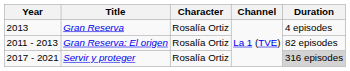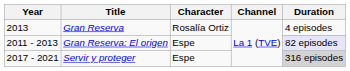 <table class="wikitable">
 <tr>
 <th>Year</th>
 <th>Title</th>
 <th>Character</th>
 <th>Channel</th>
 <th>Duration</th>
 </tr>
 <tr>
 <td>2013</td>
 <td><em><a href='#'>Gran Reserva</a></em></td>
 <td>Rosalía Ortiz</td>
 <td rowspan="3"><a href='#'>La 1</a> (<a href='#'>TVE</a>)</td>
 <td>4 episodes</td>
 </tr>
 <tr>
 <td>2011 - 2013</td>
 <td><em><a href='#'>Gran Reserva: El origen</a></em></td>
-<td>Rosalía Ortiz</td>
-<td>82 episodes</td>
+<td>Espe</td>
+<td style="background: lavender;">82 episodes</td>
 </tr>
 <tr>
 <td>2017 - 2021</td>
 <td><em><a href='#'>Servir y proteger</a></em></td>
-<td>Rosalía Ortiz</td>
+<td>Espe</td>
 <td style="background: lightgrey;">316 episodes</td>
 </tr>
 </table>
